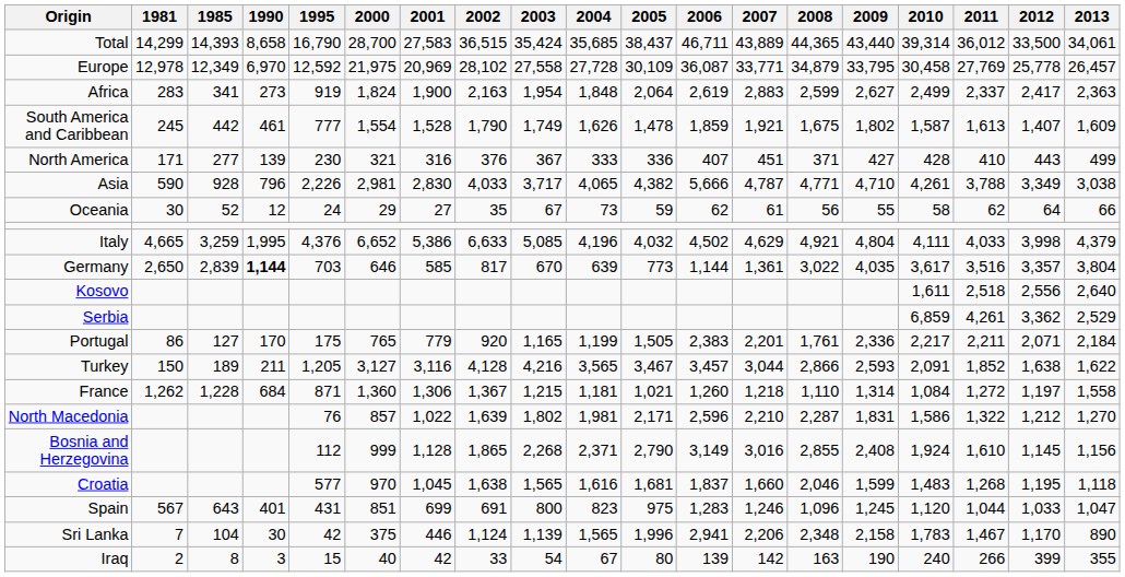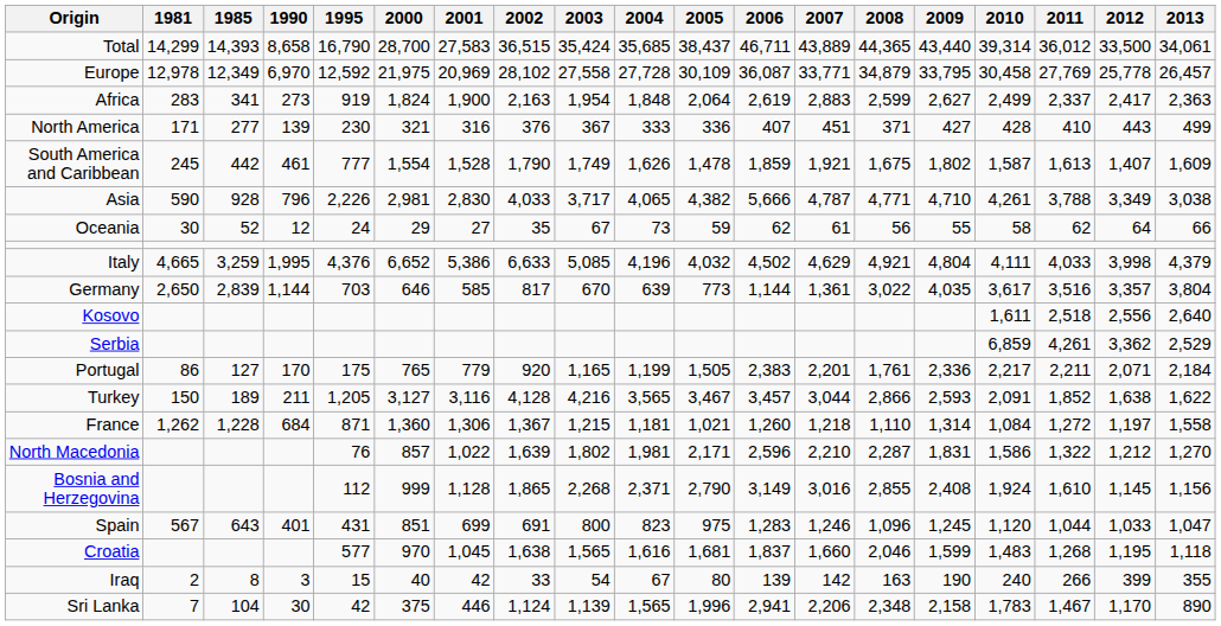 <table class="wikitable sortable" style="text-align:right">
 <tr>
 <th>Origin</th>
 <th>1981</th>
 <th>1985</th>
 <th>1990</th>
 <th>1995</th>
 <th>2000</th>
 <th>2001</th>
 <th>2002</th>
 <th>2003</th>
 <th>2004</th>
 <th>2005</th>
 <th>2006</th>
 <th>2007</th>
 <th>2008</th>
 <th>2009</th>
 <th>2010</th>
 <th>2011</th>
 <th>2012</th>
 <th>2013</th>
 </tr>
 <tr>
 <td>Total</td>
 <td>14,299</td>
 <td>14,393</td>
 <td>8,658</td>
 <td>16,790</td>
 <td>28,700</td>
 <td>27,583</td>
 <td>36,515</td>
 <td>35,424</td>
 <td>35,685</td>
 <td>38,437</td>
 <td>46,711</td>
 <td>43,889</td>
 <td>44,365</td>
 <td>43,440</td>
 <td>39,314</td>
 <td>36,012</td>
 <td>33,500</td>
 <td>34,061</td>
 </tr>
 <tr>
 <td>Europe</td>
 <td>12,978</td>
 <td>12,349</td>
 <td>6,970</td>
 <td>12,592</td>
 <td>21,975</td>
 <td>20,969</td>
 <td>28,102</td>
 <td>27,558</td>
 <td>27,728</td>
 <td>30,109</td>
 <td>36,087</td>
 <td>33,771</td>
 <td>34,879</td>
 <td>33,795</td>
 <td>30,458</td>
 <td>27,769</td>
 <td>25,778</td>
 <td>26,457</td>
 </tr>
 <tr>
 <td>Africa</td>
 <td>283</td>
 <td>341</td>
 <td>273</td>
 <td>919</td>
 <td>1,824</td>
 <td>1,900</td>
 <td>2,163</td>
 <td>1,954</td>
 <td>1,848</td>
 <td>2,064</td>
 <td>2,619</td>
 <td>2,883</td>
 <td>2,599</td>
 <td>2,627</td>
 <td>2,499</td>
 <td>2,337</td>
 <td>2,417</td>
 <td>2,363</td>
 </tr>
 <tr>
+<td>North America</td>
+<td>171</td>
+<td>277</td>
+<td>139</td>
+<td>230</td>
+<td>321</td>
+<td>316</td>
+<td>376</td>
+<td>367</td>
+<td>333</td>
+<td>336</td>
+<td>407</td>
+<td>451</td>
+<td>371</td>
+<td>427</td>
+<td>428</td>
+<td>410</td>
+<td>443</td>
+<td>499</td>
+</tr>
+<tr>
 <td>South America <br>and Caribbean</td>
 <td>245</td>
 <td>442</td>
 <td>461</td>
 <td>777</td>
 <td>1,554</td>
 <td>1,528</td>
 <td>1,790</td>
 <td>1,749</td>
 <td>1,626</td>
 <td>1,478</td>
 <td>1,859</td>
 <td>1,921</td>
 <td>1,675</td>
 <td>1,802</td>
 <td>1,587</td>
 <td>1,613</td>
 <td>1,407</td>
 <td>1,609</td>
-</tr>
-<tr>
-<td>North America</td>
-<td>171</td>
-<td>277</td>
-<td>139</td>
-<td>230</td>
-<td>321</td>
-<td>316</td>
-<td>376</td>
-<td>367</td>
-<td>333</td>
-<td>336</td>
-<td>407</td>
-<td>451</td>
-<td>371</td>
-<td>427</td>
-<td>428</td>
-<td>410</td>
-<td>443</td>
-<td>499</td>
 </tr>
 <tr>
 <td>Asia</td>
 <td>590</td>
 <td>928</td>
 <td>796</td>
 <td>2,226</td>
 <td>2,981</td>
 <td>2,830</td>
 <td>4,033</td>
 <td>3,717</td>
 <td>4,065</td>
 <td>4,382</td>
 <td>5,666</td>
 <td>4,787</td>
 <td>4,771</td>
 <td>4,710</td>
 <td>4,261</td>
 <td>3,788</td>
 <td>3,349</td>
 <td>3,038</td>
 </tr>
 <tr>
 <td>Oceania</td>
 <td>30</td>
 <td>52</td>
 <td>12</td>
 <td>24</td>
 <td>29</td>
 <td>27</td>
 <td>35</td>
 <td>67</td>
 <td>73</td>
 <td>59</td>
 <td>62</td>
 <td>61</td>
 <td>56</td>
 <td>55</td>
 <td>58</td>
 <td>62</td>
 <td>64</td>
 <td>66</td>
 </tr>
 <tr>
 <td></td>
 </tr>
 <tr>
 <td>Italy</td>
 <td>4,665</td>
 <td>3,259</td>
 <td>1,995</td>
 <td>4,376</td>
 <td>6,652</td>
 <td>5,386</td>
 <td>6,633</td>
 <td>5,085</td>
 <td>4,196</td>
 <td>4,032</td>
 <td>4,502</td>
 <td>4,629</td>
 <td>4,921</td>
 <td>4,804</td>
 <td>4,111</td>
 <td>4,033</td>
 <td>3,998</td>
 <td>4,379</td>
 </tr>
 <tr>
 <td>Germany</td>
 <td>2,650</td>
 <td>2,839</td>
-<td><strong>1,144</strong></td>
+<td>1,144</td>
 <td>703</td>
 <td>646</td>
 <td>585</td>
 <td>817</td>
 <td>670</td>
 <td>639</td>
 <td>773</td>
 <td>1,144</td>
 <td>1,361</td>
 <td>3,022</td>
 <td>4,035</td>
 <td>3,617</td>
 <td>3,516</td>
 <td>3,357</td>
 <td>3,804</td>
 </tr>
 <tr>
 <td><a href='#'>Kosovo</a></td>
 <td></td>
 <td></td>
 <td></td>
 <td></td>
 <td></td>
 <td></td>
 <td></td>
 <td></td>
 <td></td>
 <td></td>
 <td></td>
 <td></td>
 <td></td>
 <td></td>
 <td>1,611</td>
 <td>2,518</td>
 <td>2,556</td>
 <td>2,640</td>
 </tr>
 <tr>
 <td><a href='#'>Serbia</a></td>
 <td></td>
 <td></td>
 <td></td>
 <td></td>
 <td></td>
 <td></td>
 <td></td>
 <td></td>
 <td></td>
 <td></td>
 <td></td>
 <td></td>
 <td></td>
 <td></td>
 <td>6,859</td>
 <td>4,261</td>
 <td>3,362</td>
 <td>2,529</td>
 </tr>
 <tr>
 <td>Portugal</td>
 <td>86</td>
 <td>127</td>
 <td>170</td>
 <td>175</td>
 <td>765</td>
 <td>779</td>
 <td>920</td>
 <td>1,165</td>
 <td>1,199</td>
 <td>1,505</td>
 <td>2,383</td>
 <td>2,201</td>
 <td>1,761</td>
 <td>2,336</td>
 <td>2,217</td>
 <td>2,211</td>
 <td>2,071</td>
 <td>2,184</td>
 </tr>
 <tr>
 <td>Turkey</td>
 <td>150</td>
 <td>189</td>
 <td>211</td>
 <td>1,205</td>
 <td>3,127</td>
 <td>3,116</td>
 <td>4,128</td>
 <td>4,216</td>
 <td>3,565</td>
 <td>3,467</td>
 <td>3,457</td>
 <td>3,044</td>
 <td>2,866</td>
 <td>2,593</td>
 <td>2,091</td>
 <td>1,852</td>
 <td>1,638</td>
 <td>1,622</td>
 </tr>
 <tr>
 <td>France</td>
 <td>1,262</td>
 <td>1,228</td>
 <td>684</td>
 <td>871</td>
 <td>1,360</td>
 <td>1,306</td>
 <td>1,367</td>
 <td>1,215</td>
 <td>1,181</td>
 <td>1,021</td>
 <td>1,260</td>
 <td>1,218</td>
 <td>1,110</td>
 <td>1,314</td>
 <td>1,084</td>
 <td>1,272</td>
 <td>1,197</td>
 <td>1,558</td>
 </tr>
 <tr>
 <td><a href='#'>North Macedonia</a></td>
 <td></td>
 <td></td>
 <td></td>
 <td>76</td>
 <td>857</td>
 <td>1,022</td>
 <td>1,639</td>
 <td>1,802</td>
 <td>1,981</td>
 <td>2,171</td>
 <td>2,596</td>
 <td>2,210</td>
 <td>2,287</td>
 <td>1,831</td>
 <td>1,586</td>
 <td>1,322</td>
 <td>1,212</td>
 <td>1,270</td>
 </tr>
 <tr>
 <td><a href='#'>Bosnia and<br> Herzegovina</a></td>
 <td></td>
 <td></td>
 <td></td>
 <td>112</td>
 <td>999</td>
 <td>1,128</td>
 <td>1,865</td>
 <td>2,268</td>
 <td>2,371</td>
 <td>2,790</td>
 <td>3,149</td>
 <td>3,016</td>
 <td>2,855</td>
 <td>2,408</td>
 <td>1,924</td>
 <td>1,610</td>
 <td>1,145</td>
 <td>1,156</td>
 </tr>
 <tr>
+<td>Spain</td>
+<td>567</td>
+<td>643</td>
+<td>401</td>
+<td>431</td>
+<td>851</td>
+<td>699</td>
+<td>691</td>
+<td>800</td>
+<td>823</td>
+<td>975</td>
+<td>1,283</td>
+<td>1,246</td>
+<td>1,096</td>
+<td>1,245</td>
+<td>1,120</td>
+<td>1,044</td>
+<td>1,033</td>
+<td>1,047</td>
+</tr>
+<tr>
 <td><a href='#'>Croatia</a></td>
 <td></td>
 <td></td>
 <td></td>
 <td>577</td>
 <td>970</td>
 <td>1,045</td>
 <td>1,638</td>
 <td>1,565</td>
 <td>1,616</td>
 <td>1,681</td>
 <td>1,837</td>
 <td>1,660</td>
 <td>2,046</td>
 <td>1,599</td>
 <td>1,483</td>
 <td>1,268</td>
 <td>1,195</td>
 <td>1,118</td>
 </tr>
 <tr>
-<td>Spain</td>
-<td>567</td>
-<td>643</td>
-<td>401</td>
-<td>431</td>
-<td>851</td>
-<td>699</td>
-<td>691</td>
-<td>800</td>
-<td>823</td>
-<td>975</td>
-<td>1,283</td>
-<td>1,246</td>
-<td>1,096</td>
-<td>1,245</td>
-<td>1,120</td>
-<td>1,044</td>
-<td>1,033</td>
-<td>1,047</td>
+<td>Iraq</td>
+<td>2</td>
+<td>8</td>
+<td>3</td>
+<td>15</td>
+<td>40</td>
+<td>42</td>
+<td>33</td>
+<td>54</td>
+<td>67</td>
+<td>80</td>
+<td>139</td>
+<td>142</td>
+<td>163</td>
+<td>190</td>
+<td>240</td>
+<td>266</td>
+<td>399</td>
+<td>355</td>
 </tr>
 <tr>
 <td>Sri Lanka</td>
 <td>7</td>
 <td>104</td>
 <td>30</td>
 <td>42</td>
 <td>375</td>
 <td>446</td>
 <td>1,124</td>
 <td>1,139</td>
 <td>1,565</td>
 <td>1,996</td>
 <td>2,941</td>
 <td>2,206</td>
 <td>2,348</td>
 <td>2,158</td>
 <td>1,783</td>
 <td>1,467</td>
 <td>1,170</td>
 <td>890</td>
 </tr>
-<tr>
-<td>Iraq</td>
-<td>2</td>
-<td>8</td>
-<td>3</td>
-<td>15</td>
-<td>40</td>
-<td>42</td>
-<td>33</td>
-<td>54</td>
-<td>67</td>
-<td>80</td>
-<td>139</td>
-<td>142</td>
-<td>163</td>
-<td>190</td>
-<td>240</td>
-<td>266</td>
-<td>399</td>
-<td>355</td>
-</tr>
 </table>
